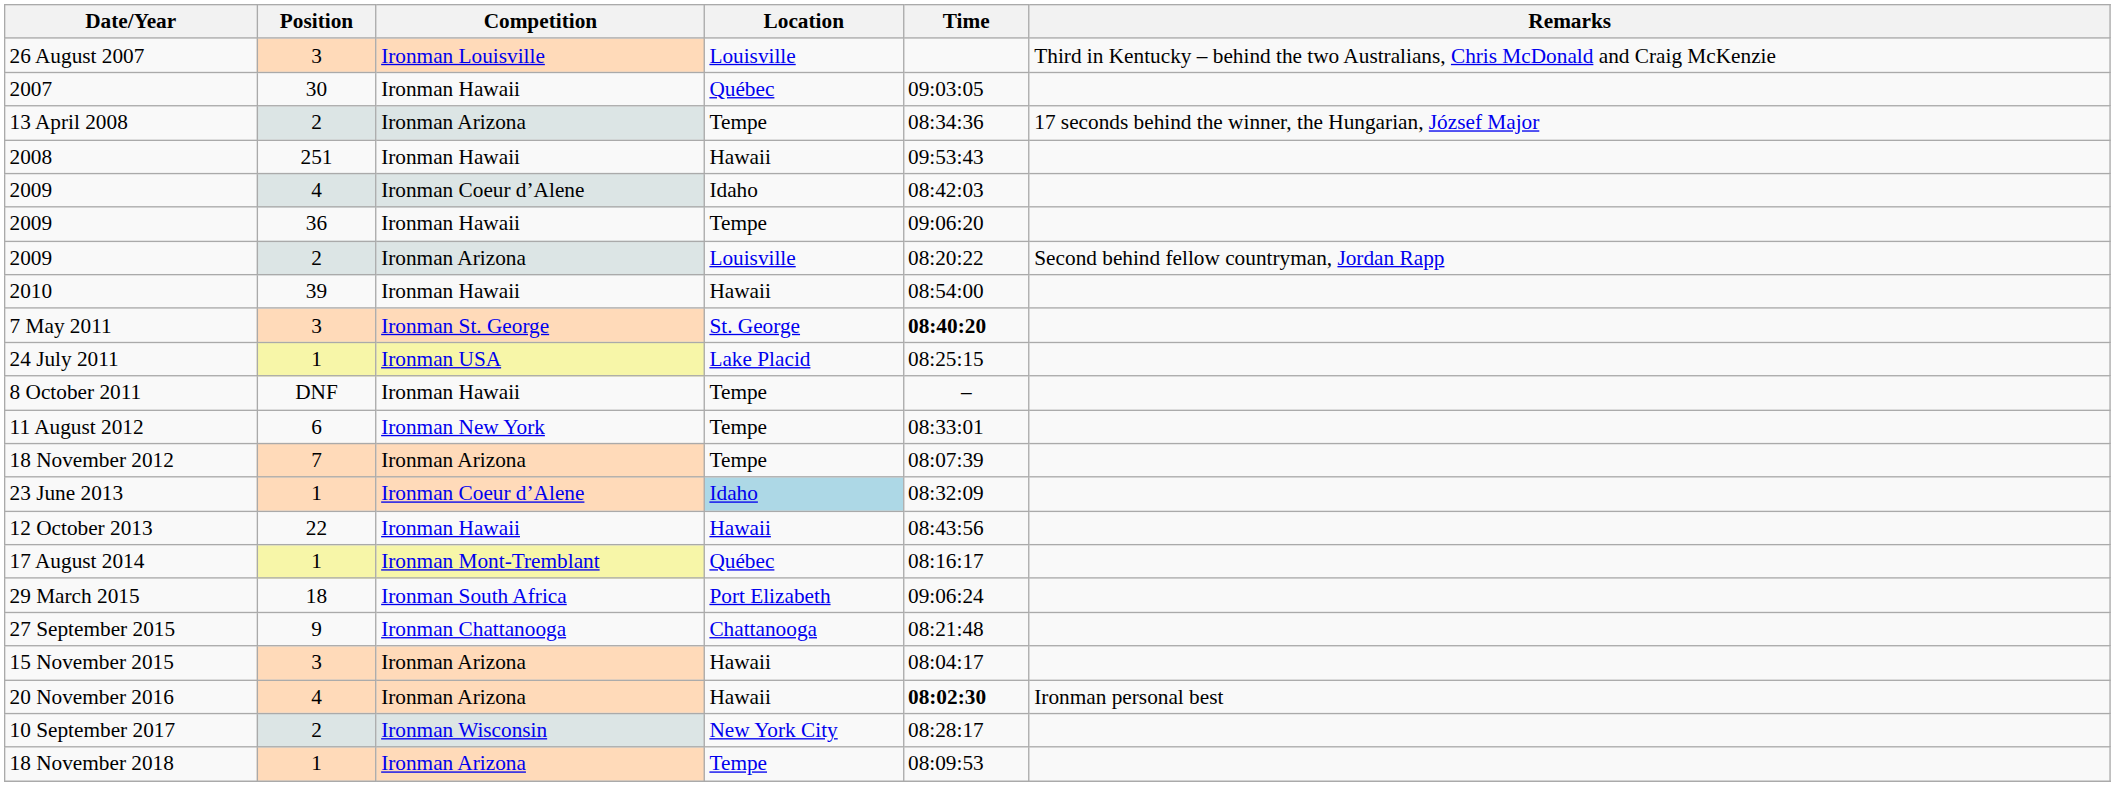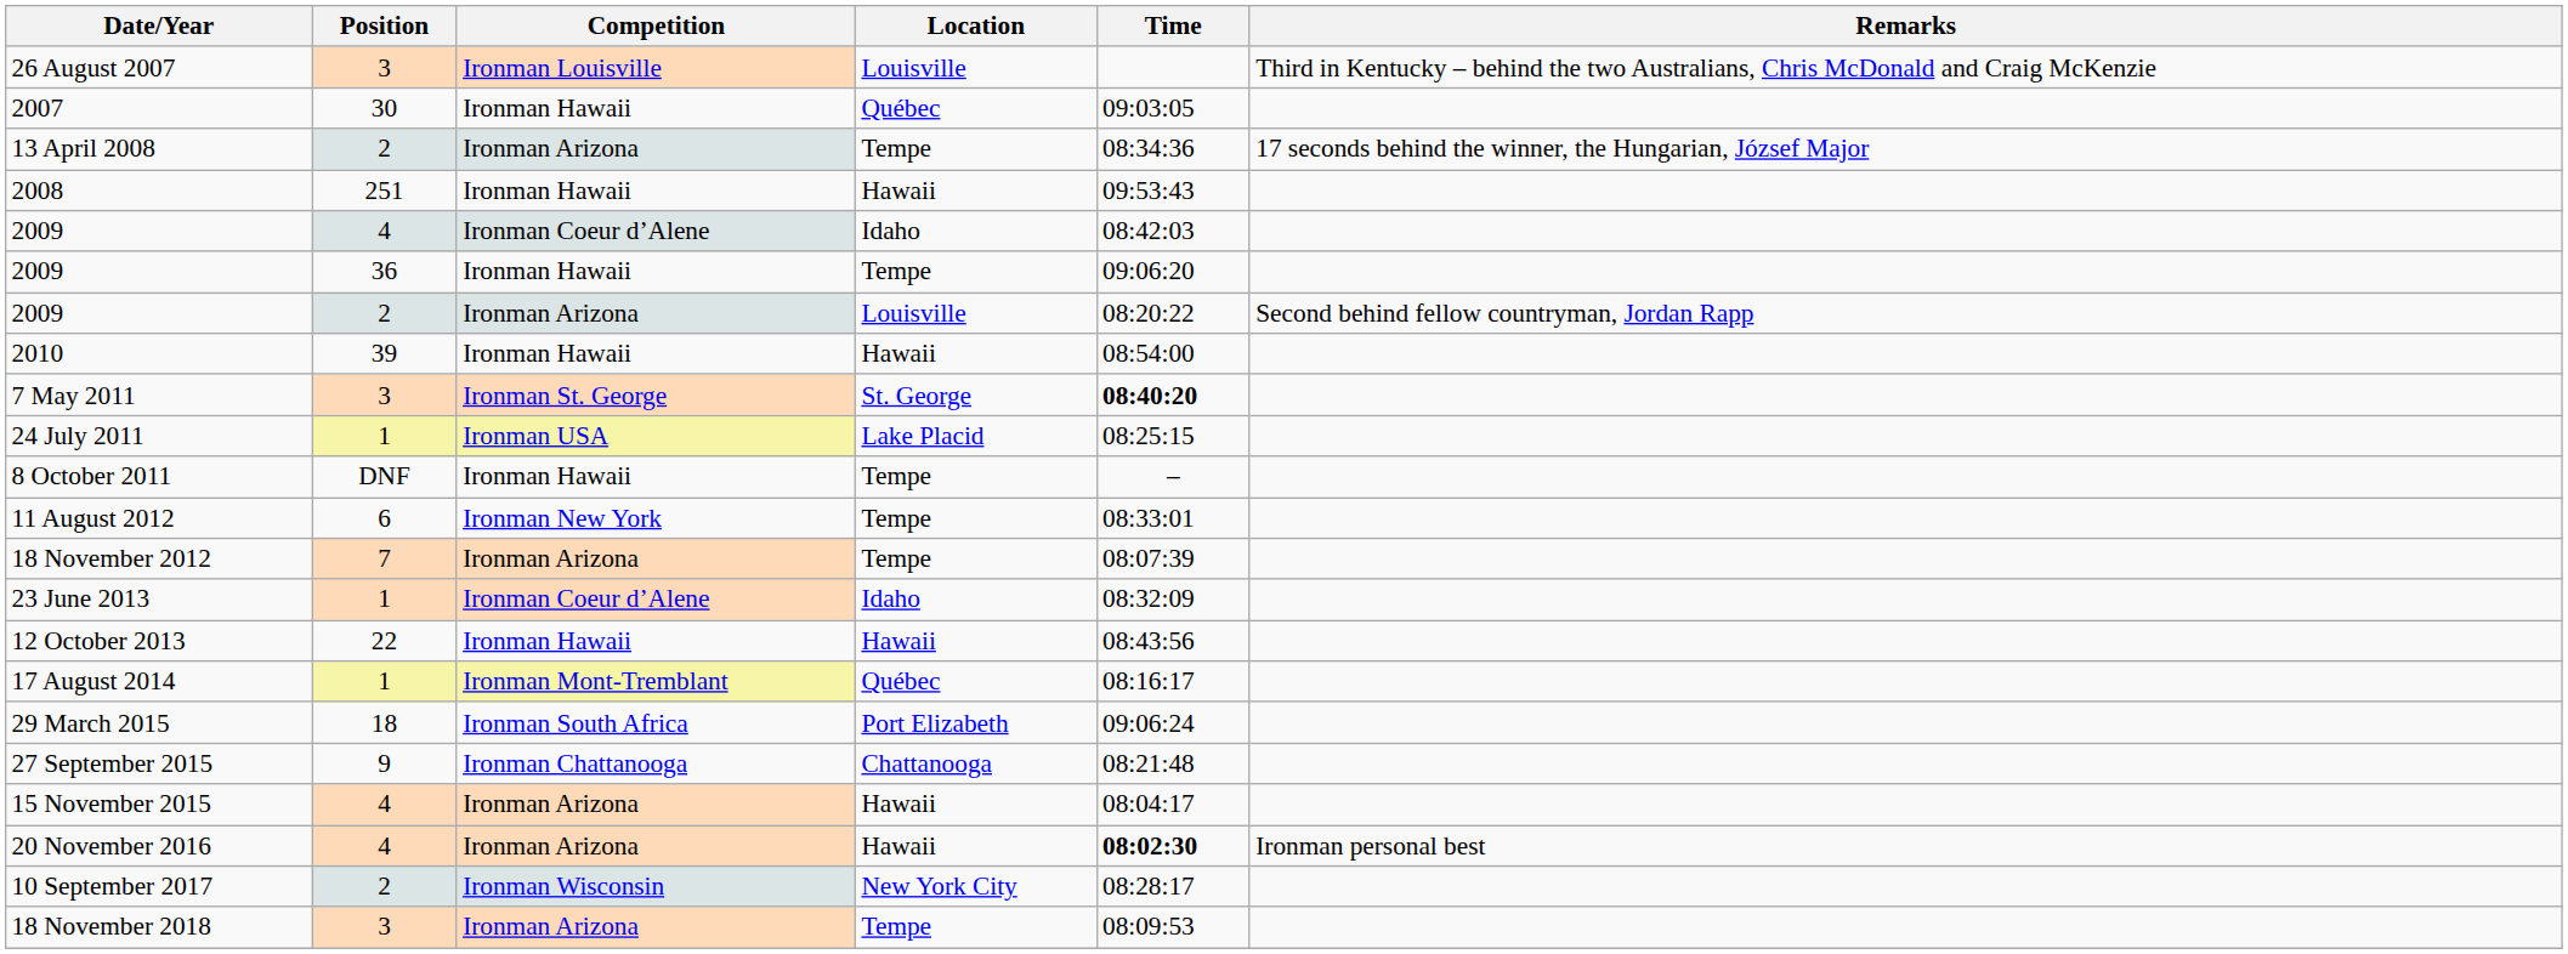 <table class="wikitable sortable" width="100%">
 <tr>
 <th>Date/Year</th>
 <th>Position</th>
 <th>Competition</th>
 <th>Location</th>
 <th>Time</th>
 <th>Remarks</th>
 </tr>
 <tr>
 <td>26 August 2007</td>
 <td style="background-color:#FFDAB9; text-align:center">3</td>
 <td style="background-color:#FFDAB9;"><a href='#'>Ironman Louisville</a></td>
 <td> <a href='#'>Louisville</a></td>
 <td></td>
 <td>Third in Kentucky – behind the two Australians, <a href='#'>Chris McDonald</a> and Craig McKenzie</td>
 </tr>
 <tr>
 <td>2007</td>
 <td style="text-align:center">30</td>
 <td>Ironman Hawaii</td>
 <td> <a href='#'>Québec</a></td>
 <td>09:03:05</td>
 <td></td>
 </tr>
 <tr>
 <td>13 April 2008</td>
 <td style="background-color:#DCE5E5; text-align:center">2</td>
 <td style="background-color:#DCE5E5;">Ironman Arizona</td>
 <td> Tempe</td>
 <td>08:34:36</td>
 <td>17 seconds behind the winner, the Hungarian, <a href='#'>József Major</a></td>
 </tr>
 <tr>
 <td>2008</td>
 <td style="text-align:center">251</td>
 <td>Ironman Hawaii</td>
 <td> Hawaii</td>
 <td>09:53:43</td>
 <td></td>
 </tr>
 <tr>
 <td>2009</td>
 <td style="background-color:#DCE5E5; text-align:center">4</td>
 <td style="background-color:#DCE5E5;">Ironman Coeur d’Alene</td>
 <td> Idaho</td>
 <td>08:42:03</td>
 <td></td>
 </tr>
 <tr>
 <td>2009</td>
 <td style="text-align:center">36</td>
 <td>Ironman Hawaii</td>
 <td> Tempe</td>
 <td>09:06:20</td>
 <td></td>
 </tr>
 <tr>
 <td>2009</td>
 <td style="background-color:#DCE5E5; text-align:center">2</td>
 <td style="background-color:#DCE5E5;">Ironman Arizona</td>
 <td> <a href='#'>Louisville</a></td>
 <td>08:20:22</td>
 <td>Second behind fellow countryman, <a href='#'>Jordan Rapp</a></td>
 </tr>
 <tr>
 <td>2010</td>
 <td style="text-align:center">39</td>
 <td>Ironman Hawaii</td>
 <td> Hawaii</td>
 <td>08:54:00</td>
 <td></td>
 </tr>
 <tr>
 <td>7 May 2011</td>
 <td style="background-color:#FFDAB9; text-align:center">3</td>
 <td style="background-color:#FFDAB9;"><a href='#'>Ironman St. George</a></td>
 <td> <a href='#'>St. George</a></td>
 <td><strong>08:40:20</strong></td>
 <td></td>
 </tr>
 <tr>
 <td>24 July 2011</td>
 <td style="background-color:#F7F6A8; text-align:center">1</td>
 <td style="background-color:#F7F6A8;"><a href='#'>Ironman USA</a></td>
 <td> <a href='#'>Lake Placid</a></td>
 <td>08:25:15</td>
 <td></td>
 </tr>
 <tr>
 <td>8 October 2011</td>
 <td style="text-align:center" data-sort-value="1000">DNF</td>
 <td>Ironman Hawaii</td>
 <td> Tempe</td>
 <td style="text-align:center">–</td>
 <td></td>
 </tr>
 <tr>
 <td>11 August 2012</td>
 <td style="text-align:center">6</td>
 <td><a href='#'>Ironman New York</a></td>
 <td> Tempe</td>
 <td>08:33:01</td>
 <td></td>
 </tr>
 <tr>
 <td>18 November 2012</td>
 <td style="background-color:#FFDAB9; text-align:center">7</td>
 <td style="background-color:#FFDAB9;">Ironman Arizona</td>
 <td> Tempe</td>
 <td>08:07:39</td>
 <td></td>
 </tr>
 <tr>
 <td>23 June 2013</td>
 <td style="background-color:#FFDAB9; text-align:center">1</td>
 <td style="background-color:#FFDAB9;"><a href='#'>Ironman Coeur d’Alene</a></td>
-<td style="background: lightblue;"> <a href='#'>Idaho</a></td>
+<td> <a href='#'>Idaho</a></td>
 <td>08:32:09</td>
 <td></td>
 </tr>
 <tr>
 <td>12 October 2013</td>
 <td style="text-align:center">22</td>
 <td><a href='#'>Ironman Hawaii</a></td>
 <td> <a href='#'>Hawaii</a></td>
 <td>08:43:56</td>
 <td></td>
 </tr>
 <tr>
 <td>17 August 2014</td>
 <td style="background-color:#F7F6A8; text-align:center">1</td>
 <td style="background-color:#F7F6A8;"><a href='#'>Ironman Mont-Tremblant</a></td>
 <td> <a href='#'>Québec</a></td>
 <td>08:16:17</td>
 <td></td>
 </tr>
 <tr>
 <td>29 March 2015</td>
 <td style="text-align:center">18</td>
 <td><a href='#'>Ironman South Africa</a></td>
 <td> <a href='#'>Port Elizabeth</a></td>
 <td>09:06:24</td>
 <td></td>
 </tr>
 <tr>
 <td>27 September 2015</td>
 <td style="text-align:center">9</td>
 <td><a href='#'>Ironman Chattanooga</a></td>
 <td> <a href='#'>Chattanooga</a></td>
 <td>08:21:48</td>
 <td></td>
 </tr>
 <tr>
 <td>15 November 2015</td>
-<td style="background-color:#FFDAB9; text-align:center">3</td>
+<td style="background-color:#FFDAB9; text-align:center">4</td>
 <td style="background-color:#FFDAB9;">Ironman Arizona</td>
 <td> Hawaii</td>
 <td>08:04:17</td>
 <td></td>
 </tr>
 <tr>
 <td>20 November 2016</td>
 <td style="background-color:#FFDAB9; text-align:center">4</td>
 <td style="background-color:#FFDAB9;">Ironman Arizona</td>
 <td> Hawaii</td>
 <td><strong>08:02:30</strong></td>
 <td>Ironman personal best</td>
 </tr>
 <tr>
 <td>10 September 2017</td>
 <td style="background-color:#DCE5E5; text-align:center">2</td>
 <td style="background-color:#DCE5E5;"><a href='#'>Ironman Wisconsin</a></td>
 <td> <a href='#'>New York City</a></td>
 <td>08:28:17</td>
 <td></td>
 </tr>
 <tr>
 <td>18 November 2018</td>
-<td style="background-color:#FFDAB9; text-align:center">1</td>
+<td style="background-color:#FFDAB9; text-align:center">3</td>
 <td style="background-color:#FFDAB9;"><a href='#'>Ironman Arizona</a></td>
 <td> <a href='#'>Tempe</a></td>
 <td>08:09:53</td>
 <td></td>
 </tr>
 <tr>
 </tr>
 </table>
